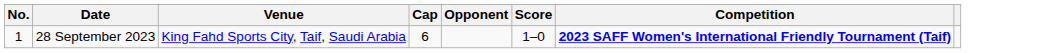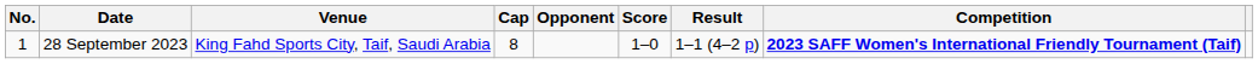 <table class="wikitable sortable">
 <tr>
 <th scope="col">No.</th>
 <th scope="col">Date</th>
 <th scope="col">Venue</th>
 <th scope="col">Cap</th>
 <th scope="col">Opponent</th>
 <th scope="col">Score</th>
+<th scope="col">Result</th>
 <th scope="col">Competition</th>
 <th class="unsortable" scope="col"></th>
 </tr>
 <tr>
 <td style="text-align: center;">1</td>
 <td>28 September 2023</td>
 <td><a href='#'>King Fahd Sports City</a>, <a href='#'>Taif</a>, <a href='#'>Saudi Arabia</a></td>
-<td style="text-align: center;">6</td>
+<td style="text-align: center;">8</td>
 <td></td>
 <td style="text-align: center;">1–0</td>
+<td style="text-align: center;">1–1 (4–2 <a href='#'>p</a>)</td>
 <td><strong><a href='#'>2023 SAFF Women's International Friendly Tournament (Taif)</a></strong></td>
 <td style="text-align: center;"></td>
 </tr>
 </table>
